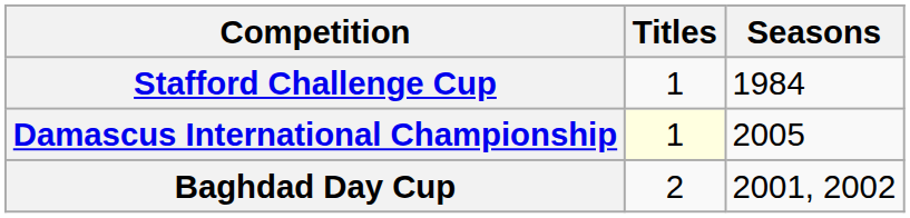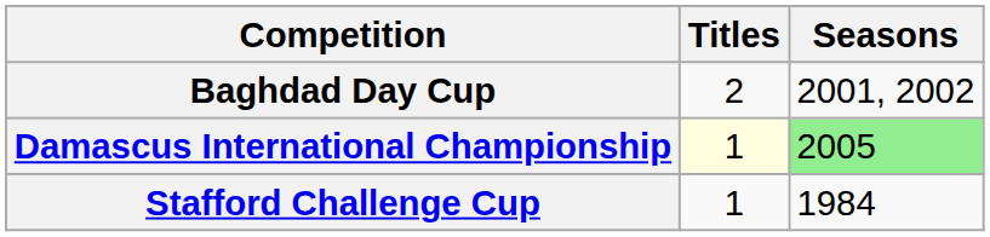 <table class="wikitable plainrowheaders" style="font-size:95%; text-align:center;">
 <tr>
 <th>Competition</th>
 <th>Titles</th>
 <th>Seasons</th>
 </tr>
 <tr>
+<th scope=row>Baghdad Day Cup</th>
+<td>2</td>
+<td align="left">2001, 2002</td>
+</tr>
+<tr>
+<th scope=row><a href='#'>Damascus International Championship</a></th>
+<td style="background: lightyellow;">1</td>
+<td align="left" style="background: lightgreen;">2005</td>
+</tr>
+<tr>
 <th scope=row><a href='#'>Stafford Challenge Cup</a></th>
 <td>1</td>
 <td align="left">1984</td>
 </tr>
-<tr>
-<th scope=row><a href='#'>Damascus International Championship</a></th>
-<td style="background: lightyellow;">1</td>
-<td align="left">2005</td>
-</tr>
-<tr>
-<th scope=row>Baghdad Day Cup</th>
-<td>2</td>
-<td align="left">2001, 2002</td>
-</tr>
 </table>
